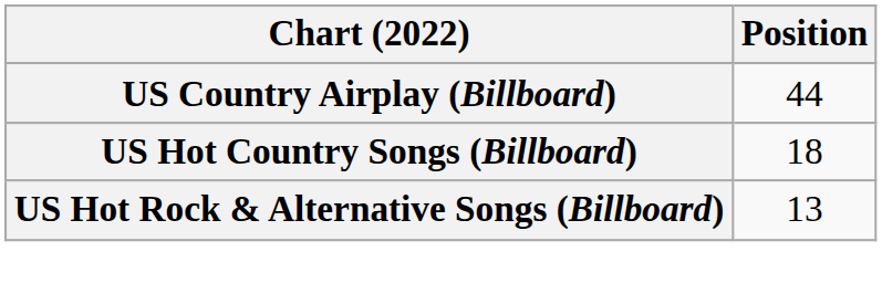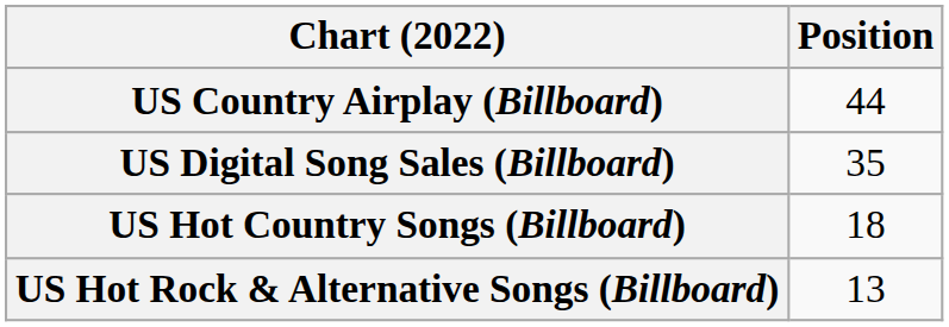 <table class="wikitable sortable plainrowheaders" style="text-align:center">
 <tr>
 <th scope="col">Chart (2022)</th>
 <th scope="col">Position</th>
 </tr>
 <tr>
 <th scope="row">US Country Airplay (<em>Billboard</em>)</th>
 <td>44</td>
 </tr>
 <tr>
+<th scope="row">US Digital Song Sales (<em>Billboard</em>)</th>
+<td>35</td>
+</tr>
+<tr>
 <th scope="row">US Hot Country Songs (<em>Billboard</em>)</th>
 <td>18</td>
 </tr>
 <tr>
 <th scope="row">US Hot Rock & Alternative Songs (<em>Billboard</em>)</th>
 <td>13</td>
 </tr>
 </table>
